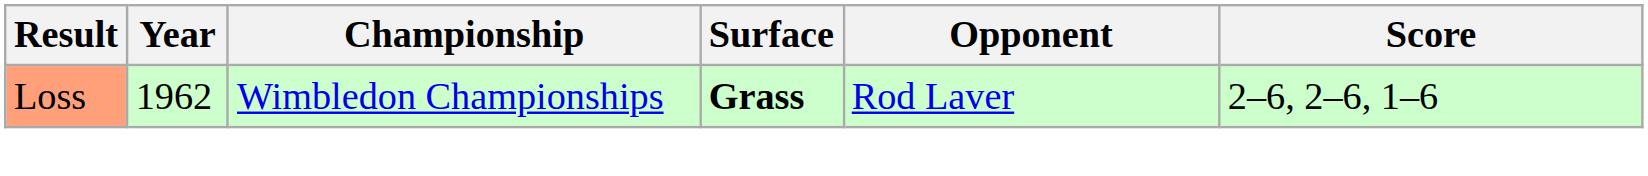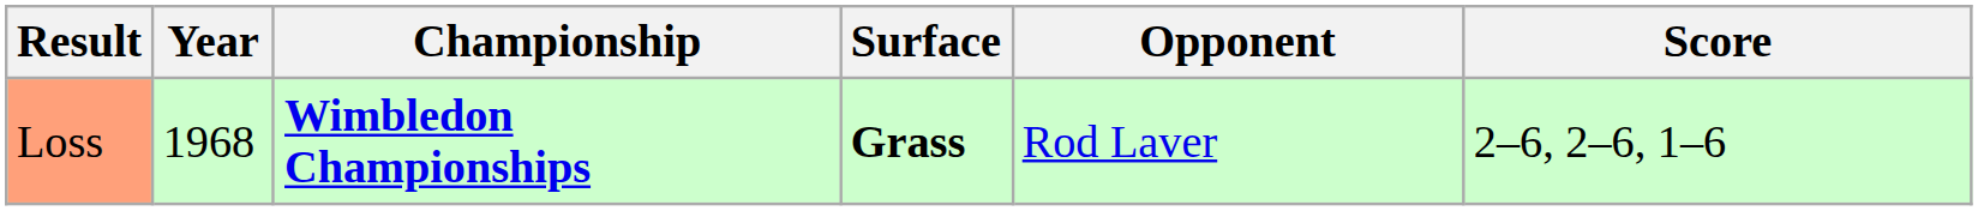 <table class='sortable wikitable'>
 <tr>
 <th style="width:40px">Result</th>
 <th style="width:35px">Year</th>
 <th style="width:190px">Championship</th>
 <th style="width:50px">Surface</th>
 <th style="width:150px">Opponent</th>
 <th style="width:170px" class="unsortable">Score</th>
 </tr>
 <tr style="background:#cfc;">
 <td style="background:#ffa07a;">Loss</td>
-<td>1962</td>
-<td><a href='#'>Wimbledon Championships</a></td>
+<td>1968</td>
+<td><strong><a href='#'>Wimbledon Championships</a></strong></td>
 <td><strong>Grass</strong></td>
 <td> <a href='#'>Rod Laver</a></td>
 <td>2–6, 2–6, 1–6</td>
 </tr>
 </table>
